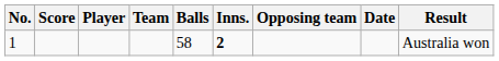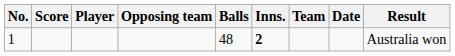 <table class="wikitable sortable" style="font-size:95%">
 <tr>
 <th>No.</th>
 <th>Score</th>
 <th>Player</th>
-<th>Team</th>
+<th>Opposing team</th>
 <th>Balls</th>
 <th>Inns.</th>
-<th>Opposing team</th>
+<th>Team</th>
 <th>Date</th>
 <th>Result</th>
 </tr>
 <tr>
 <td>1</td>
 <td></td>
 <td></td>
 <td></td>
-<td>58</td>
+<td>48</td>
 <td><strong>2</strong></td>
 <td></td>
 <td></td>
 <td>Australia won</td>
 </tr>
 </table>
